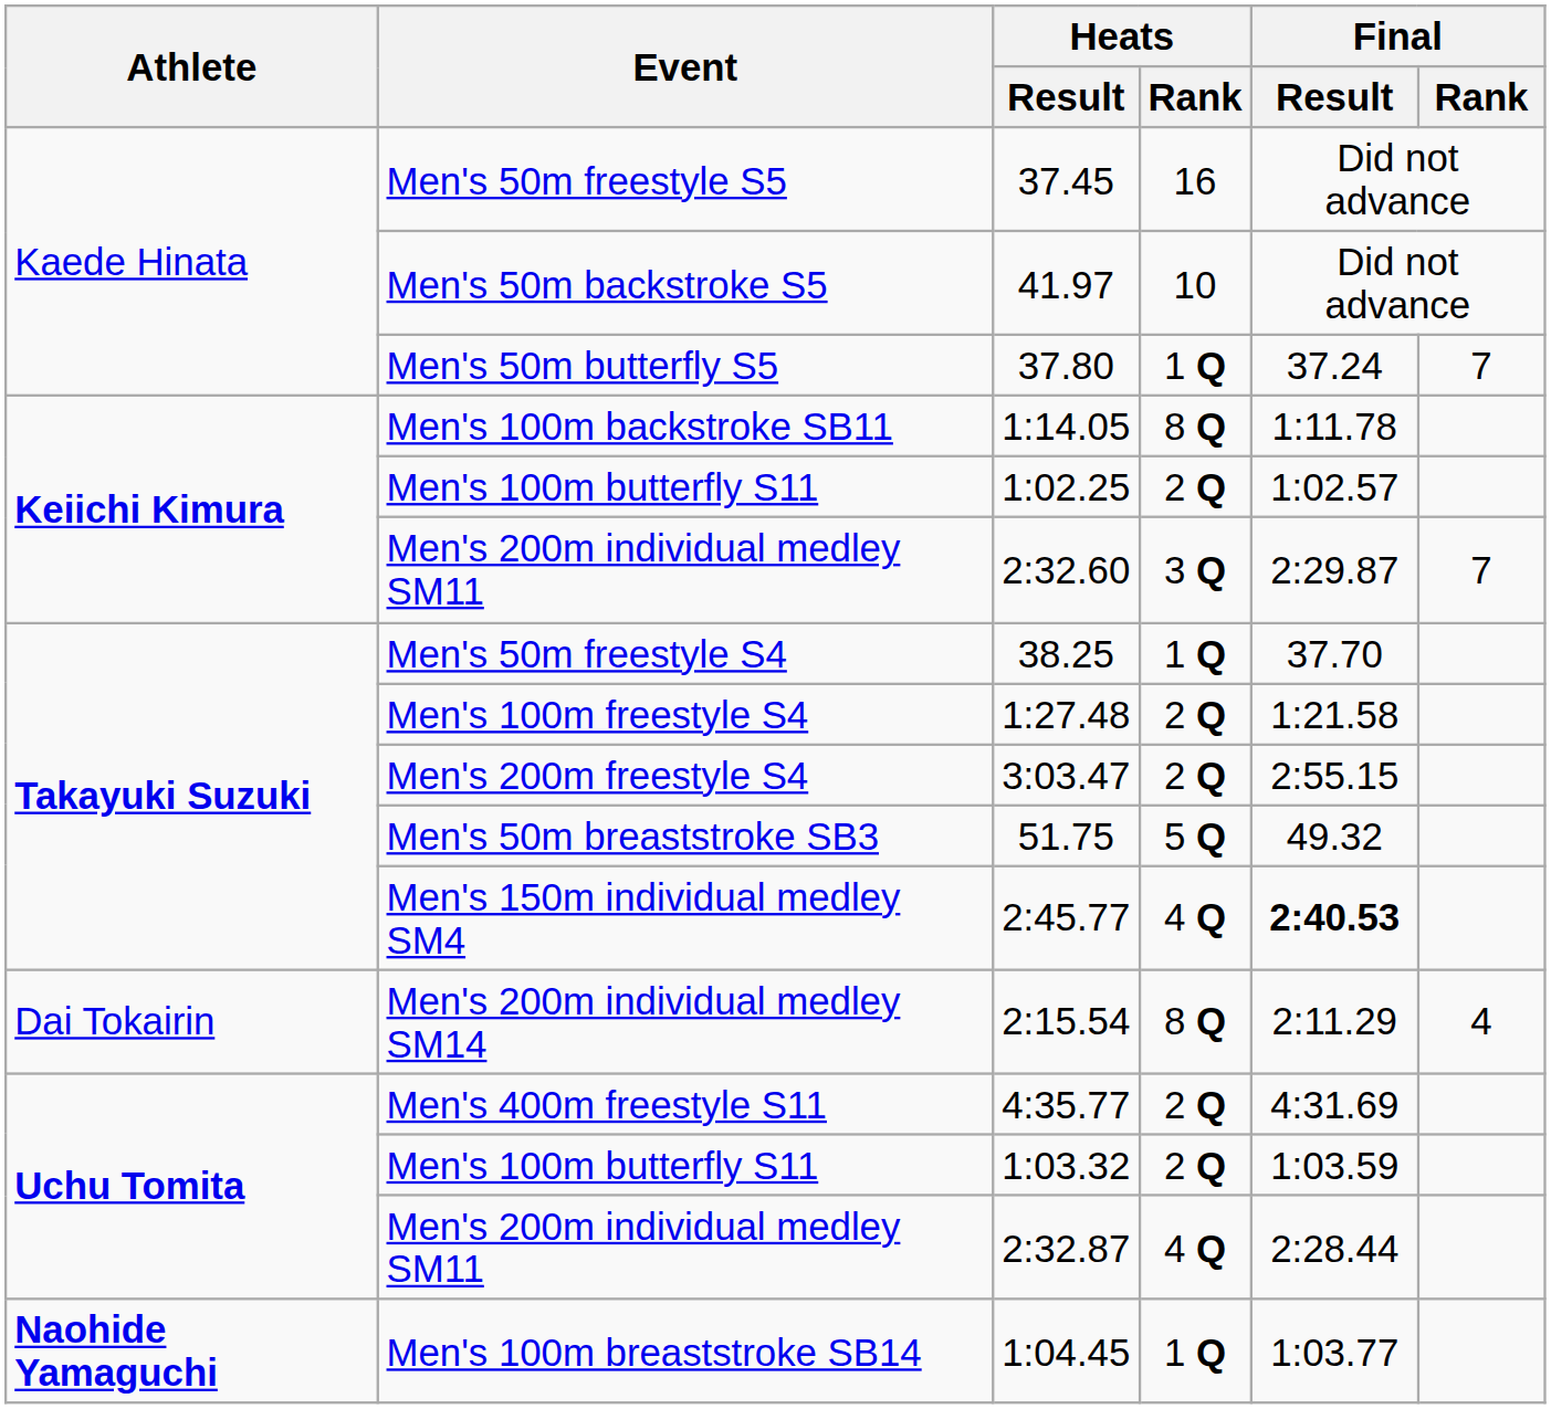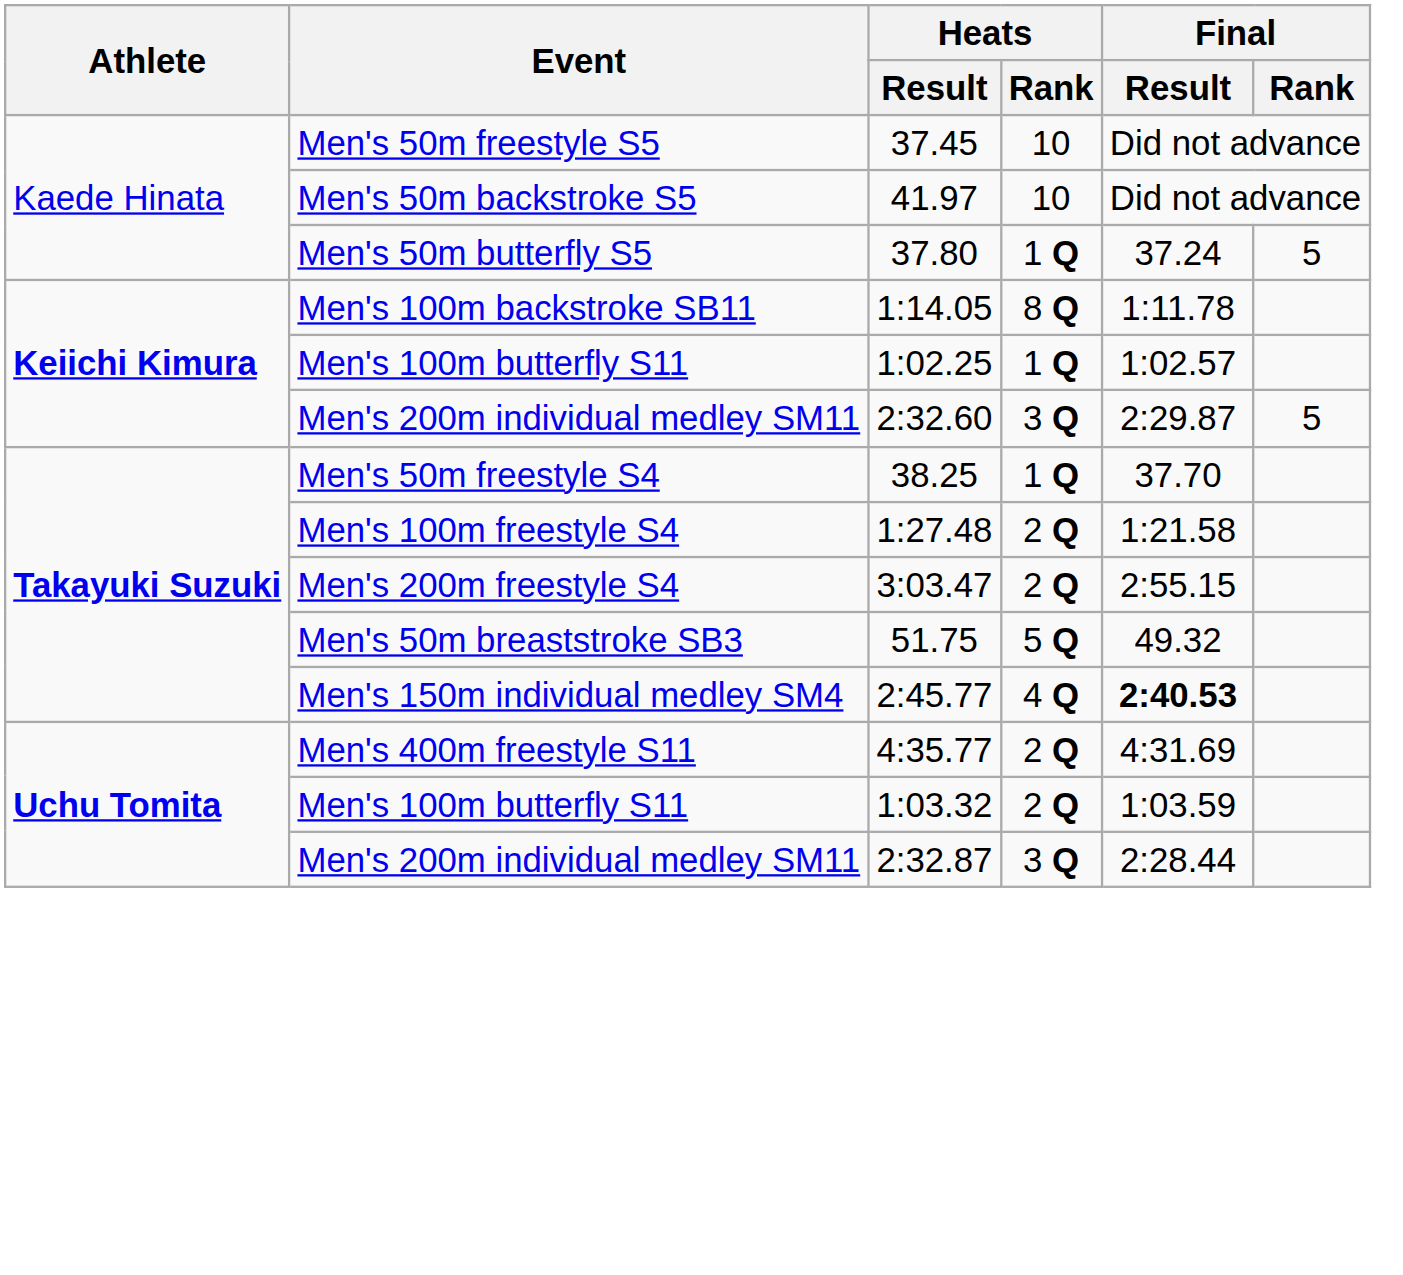 <table class=wikitable style="font-size:95%">
 <tr>
 <th rowspan="2">Athlete</th>
 <th rowspan="2">Event</th>
 <th colspan="2">Heats</th>
 <th colspan="2">Final</th>
 </tr>
 <tr>
 <th>Result</th>
 <th>Rank</th>
 <th>Result</th>
 <th>Rank</th>
 </tr>
 <tr align=center>
 <td rowspan=3 align=left><a href='#'>Kaede Hinata</a></td>
 <td align=left><a href='#'>Men's 50m freestyle S5</a></td>
 <td>37.45</td>
-<td>16</td>
+<td>10</td>
 <td colspan=2>Did not advance</td>
 </tr>
 <tr align=center>
 <td align=left><a href='#'>Men's 50m backstroke S5</a></td>
 <td>41.97</td>
 <td>10</td>
 <td colspan=2>Did not advance</td>
 </tr>
 <tr align=center>
 <td align=left><a href='#'>Men's 50m butterfly S5</a></td>
 <td>37.80</td>
 <td>1 <strong>Q</strong></td>
 <td>37.24</td>
-<td>7</td>
+<td>5</td>
 </tr>
 <tr align=center>
 <td rowspan=3 align=left><strong><a href='#'>Keiichi Kimura</a></strong></td>
 <td align=left><a href='#'>Men's 100m backstroke SB11</a></td>
 <td>1:14.05</td>
 <td>8 <strong>Q</strong></td>
 <td>1:11.78</td>
 <td></td>
 </tr>
 <tr align=center>
 <td align=left><a href='#'>Men's 100m butterfly S11</a></td>
 <td>1:02.25</td>
-<td>2 <strong>Q</strong></td>
+<td>1 <strong>Q</strong></td>
 <td>1:02.57</td>
 <td></td>
 </tr>
 <tr align=center>
 <td align=left><a href='#'>Men's 200m individual medley SM11</a></td>
 <td>2:32.60</td>
 <td>3 <strong>Q</strong></td>
 <td>2:29.87</td>
-<td>7</td>
+<td>5</td>
 </tr>
 <tr align=center>
 <td rowspan=5 align=left><strong><a href='#'>Takayuki Suzuki</a></strong></td>
 <td align=left><a href='#'>Men's 50m freestyle S4</a></td>
 <td>38.25</td>
 <td>1 <strong>Q</strong></td>
 <td>37.70</td>
 <td></td>
 </tr>
 <tr align=center>
 <td align=left><a href='#'>Men's 100m freestyle S4</a></td>
 <td>1:27.48</td>
 <td>2 <strong>Q</strong></td>
 <td>1:21.58</td>
 <td></td>
 </tr>
 <tr align=center>
 <td align=left><a href='#'>Men's 200m freestyle S4</a></td>
 <td>3:03.47</td>
 <td>2 <strong>Q</strong></td>
 <td>2:55.15</td>
 <td></td>
 </tr>
 <tr align=center>
 <td align=left><a href='#'>Men's 50m breaststroke SB3</a></td>
 <td>51.75</td>
 <td>5 <strong>Q</strong></td>
 <td>49.32</td>
 <td></td>
 </tr>
 <tr align=center>
 <td align=left><a href='#'>Men's 150m individual medley SM4</a></td>
 <td>2:45.77</td>
 <td>4 <strong>Q</strong></td>
 <td><strong>2:40.53</strong></td>
 <td></td>
 </tr>
 <tr align=center>
-<td align=left><a href='#'>Dai Tokairin</a></td>
-<td align=left><a href='#'>Men's 200m individual medley SM14</a></td>
-<td>2:15.54</td>
-<td>8 <strong>Q</strong></td>
-<td>2:11.29</td>
-<td>4</td>
-</tr>
-<tr align=center>
 <td rowspan=3 align=left><strong><a href='#'>Uchu Tomita</a></strong></td>
 <td align=left><a href='#'>Men's 400m freestyle S11</a></td>
 <td>4:35.77</td>
 <td>2 <strong>Q</strong></td>
 <td>4:31.69</td>
 <td></td>
 </tr>
 <tr align=center>
 <td align=left><a href='#'>Men's 100m butterfly S11</a></td>
 <td>1:03.32</td>
 <td>2 <strong>Q</strong></td>
 <td>1:03.59</td>
 <td></td>
 </tr>
 <tr align=center>
 <td align=left><a href='#'>Men's 200m individual medley SM11</a></td>
 <td>2:32.87</td>
-<td>4 <strong>Q</strong></td>
+<td>3 <strong>Q</strong></td>
 <td>2:28.44</td>
 <td></td>
 </tr>
-<tr align=center>
-<td align=left><strong><a href='#'>Naohide Yamaguchi</a></strong></td>
-<td align=left><a href='#'>Men's 100m breaststroke SB14</a></td>
-<td>1:04.45</td>
-<td>1 <strong>Q</strong></td>
-<td>1:03.77</td>
-<td></td>
-</tr>
 </table>
